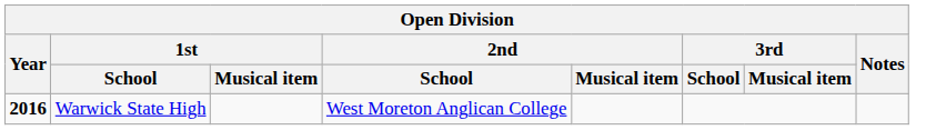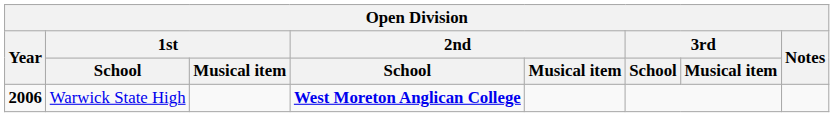 <table class="wikitable sortable">
 <tr>
 <th colspan=8>Open Division</th>
 </tr>
 <tr>
 <th rowspan=2>Year</th>
 <th colspan=2>1st</th>
 <th colspan=2>2nd</th>
 <th colspan=2>3rd</th>
 <th rowspan=2>Notes</th>
 </tr>
 <tr>
 <th>School</th>
 <th>Musical item</th>
 <th>School</th>
 <th>Musical item</th>
 <th>School</th>
 <th>Musical item</th>
 </tr>
 <tr>
-<td><strong>2016</strong></td>
+<td><strong>2006</strong></td>
 <td><a href='#'>Warwick State High</a></td>
 <td></td>
-<td><a href='#'>West Moreton Anglican College</a></td>
+<td><strong><a href='#'>West Moreton Anglican College</a></strong></td>
 <td></td>
 <td colspan=2></td>
 <td></td>
 </tr>
 </table>
